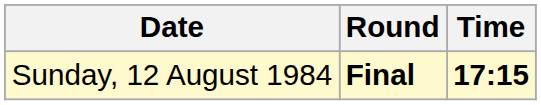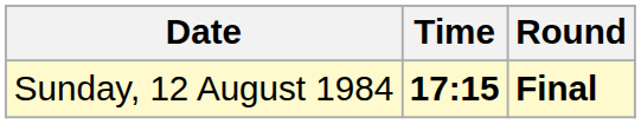 <table class="wikitable">
 <tr>
 <th>Date</th>
+<th>Time</th>
 <th>Round</th>
-<th>Time</th>
 </tr>
 <tr style=background:lemonchiffon>
 <td>Sunday, 12 August 1984</td>
+<td><strong>17:15</strong></td>
 <td><strong>Final</strong></td>
-<td><strong>17:15</strong></td>
 </tr>
 </table>
